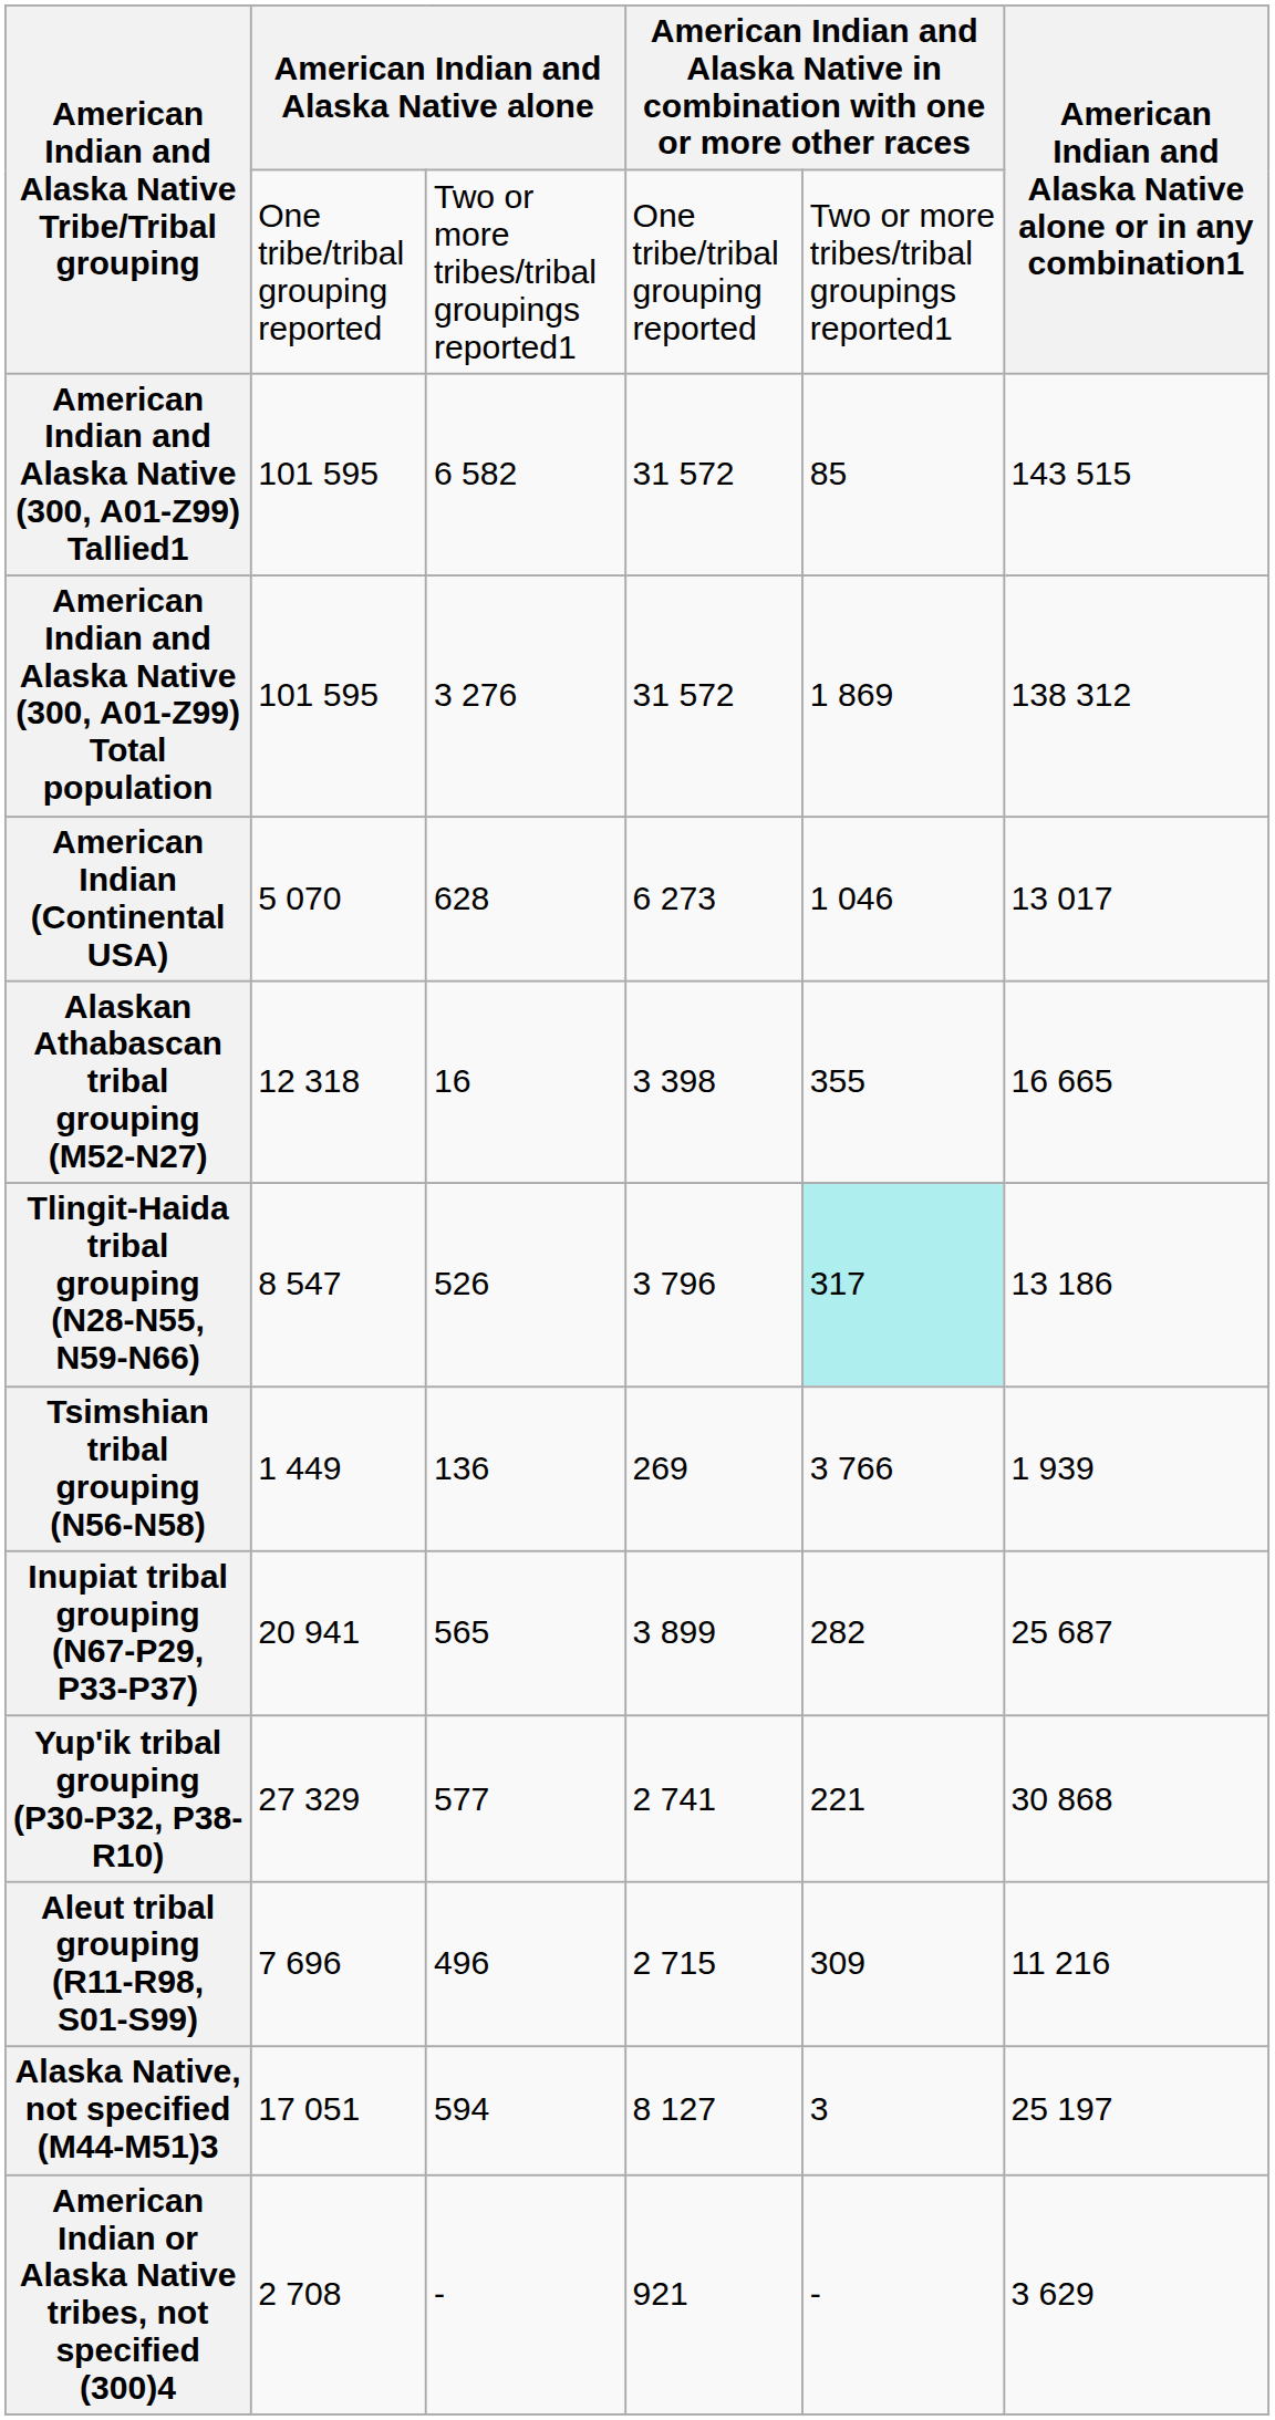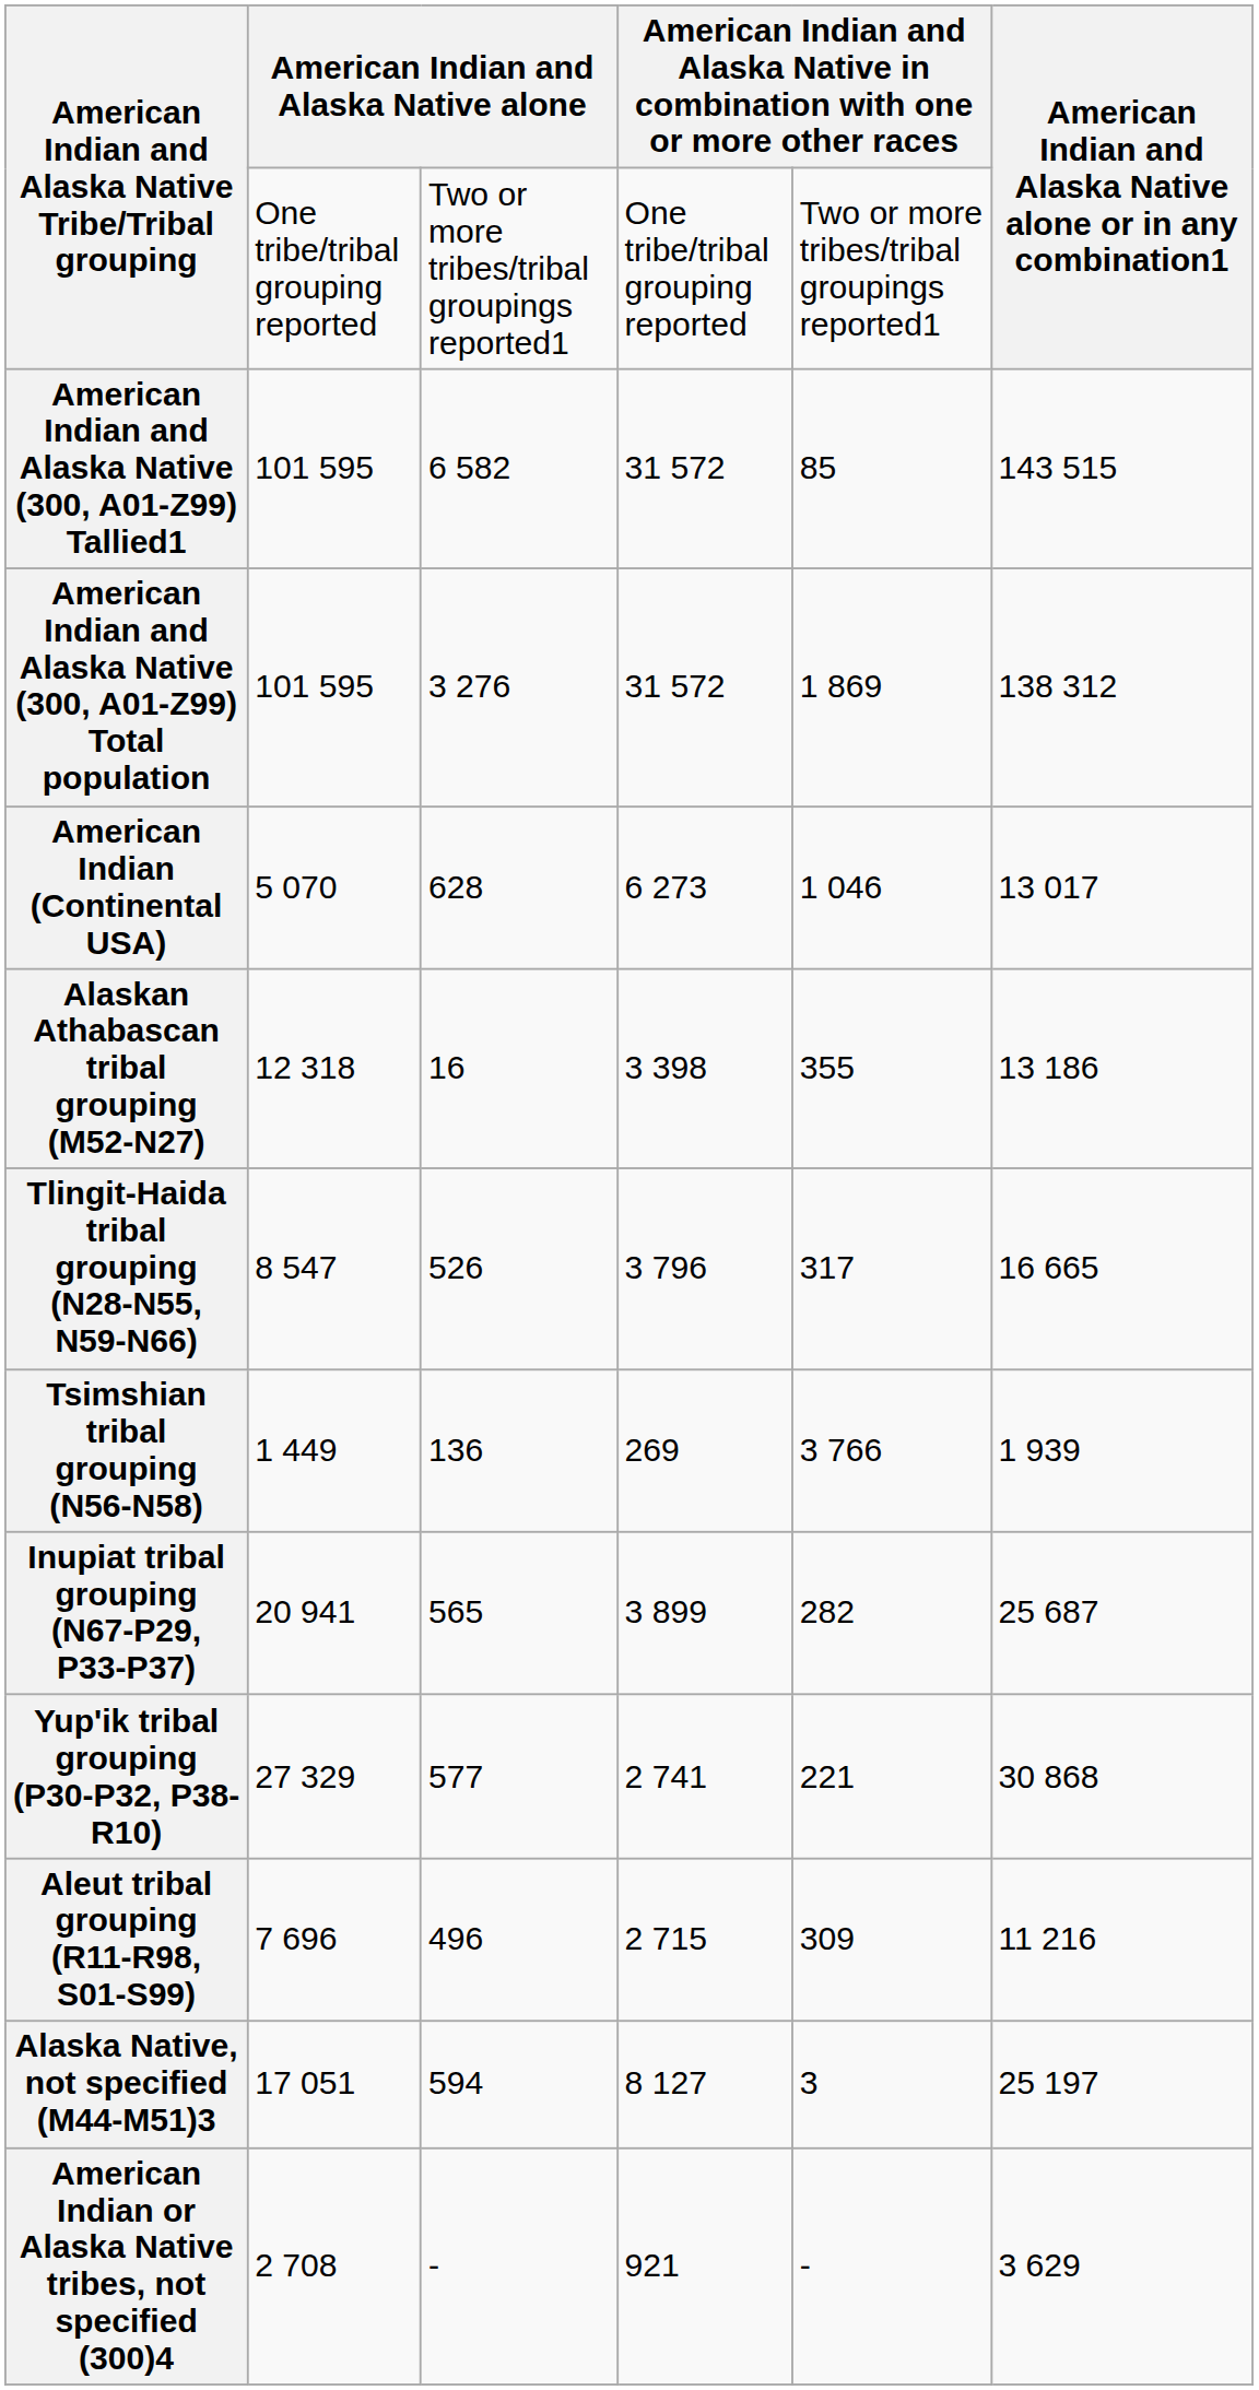 <table class="wikitable collapsible sortable">
 <tr>
 <th rowspan="2">American Indian and Alaska Native Tribe/Tribal grouping</th>
 <th colspan="2">American Indian and Alaska Native alone</th>
 <th colspan="2">American Indian and Alaska Native in combination with one or more other races</th>
 <th rowspan="2">American Indian and Alaska Native alone or in any combination1</th>
 </tr>
 <tr>
 <td>One tribe/tribal grouping reported</td>
 <td>Two or more tribes/tribal groupings reported1</td>
 <td>One tribe/tribal grouping reported</td>
 <td>Two or more tribes/tribal groupings reported1</td>
 </tr>
 <tr>
 <th>American Indian and Alaska Native (300, A01-Z99) Tallied1</th>
 <td>101 595</td>
 <td>6 582</td>
 <td>31 572</td>
 <td>85</td>
 <td>143 515</td>
 </tr>
 <tr>
 <th>American Indian and Alaska Native (300, A01-Z99) Total population</th>
 <td>101 595</td>
 <td>3 276</td>
 <td>31 572</td>
 <td>1 869</td>
 <td>138 312</td>
 </tr>
 <tr>
 <th>American Indian (Continental USA)</th>
 <td>5 070</td>
 <td>628</td>
 <td>6 273</td>
 <td>1 046</td>
 <td>13 017</td>
 </tr>
 <tr>
 <th>Alaskan Athabascan tribal grouping (M52-N27)</th>
 <td>12 318</td>
 <td>16</td>
 <td>3 398</td>
 <td>355</td>
-<td>16 665</td>
+<td>13 186</td>
 </tr>
 <tr>
 <th>Tlingit-Haida tribal grouping (N28-N55, N59-N66)</th>
 <td>8 547</td>
 <td>526</td>
 <td>3 796</td>
-<td style="background: paleturquoise;">317</td>
-<td>13 186</td>
+<td>317</td>
+<td>16 665</td>
 </tr>
 <tr>
 <th>Tsimshian tribal grouping (N56-N58)</th>
 <td>1 449</td>
 <td>136</td>
 <td>269</td>
 <td>3 766</td>
 <td>1 939</td>
 </tr>
 <tr>
 <th>Inupiat tribal grouping (N67-P29, P33-P37)</th>
 <td>20 941</td>
 <td>565</td>
 <td>3 899</td>
 <td>282</td>
 <td>25 687</td>
 </tr>
 <tr>
 <th>Yup'ik tribal grouping (P30-P32, P38-R10)</th>
 <td>27 329</td>
 <td>577</td>
 <td>2 741</td>
 <td>221</td>
 <td>30 868</td>
 </tr>
 <tr>
 <th>Aleut tribal grouping (R11-R98, S01-S99)</th>
 <td>7 696</td>
 <td>496</td>
 <td>2 715</td>
 <td>309</td>
 <td>11 216</td>
 </tr>
 <tr>
 <th>Alaska Native, not specified (M44-M51)3</th>
 <td>17 051</td>
 <td>594</td>
 <td>8 127</td>
 <td>3</td>
 <td>25 197</td>
 </tr>
 <tr>
 <th>American Indian or Alaska Native tribes, not specified (300)4</th>
 <td>2 708</td>
 <td>-</td>
 <td>921</td>
 <td>-</td>
 <td>3 629</td>
 </tr>
 </table>
